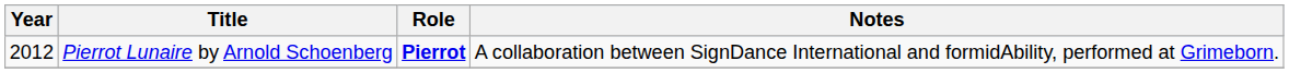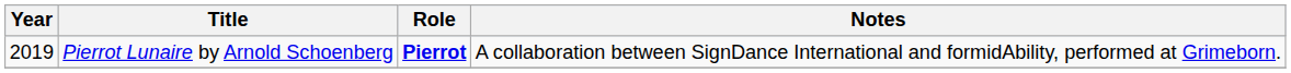 <table class="wikitable">
 <tr style="background:#b0c4de; text-align:center;">
 <th>Year</th>
 <th>Title</th>
 <th>Role</th>
 <th>Notes</th>
 </tr>
 <tr>
-<td>2012</td>
+<td>2019</td>
 <td><em><a href='#'>Pierrot Lunaire</a></em> by <a href='#'>Arnold Schoenberg</a></td>
 <td><strong><a href='#'>Pierrot</a></strong></td>
 <td>A collaboration between SignDance International and formidAbility, performed at <a href='#'>Grimeborn</a>.</td>
 </tr>
 <tr>
 </tr>
 </table>
